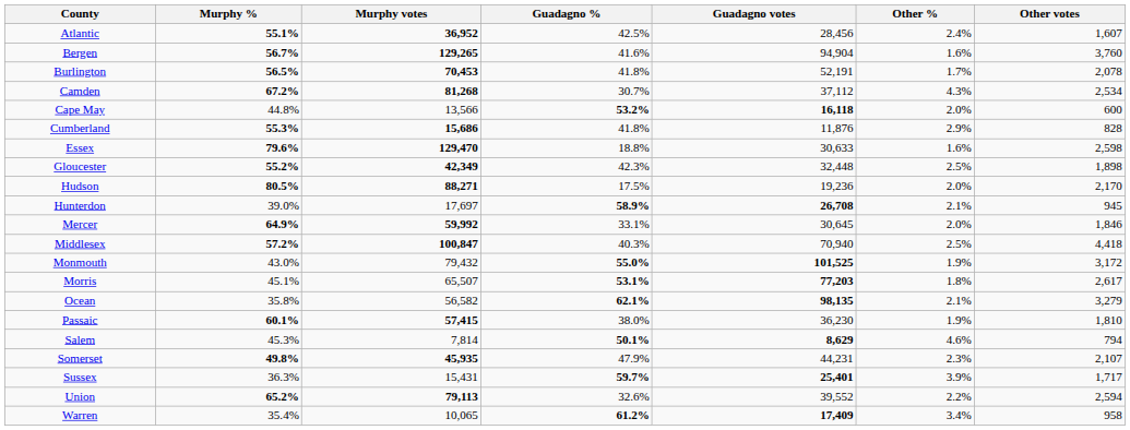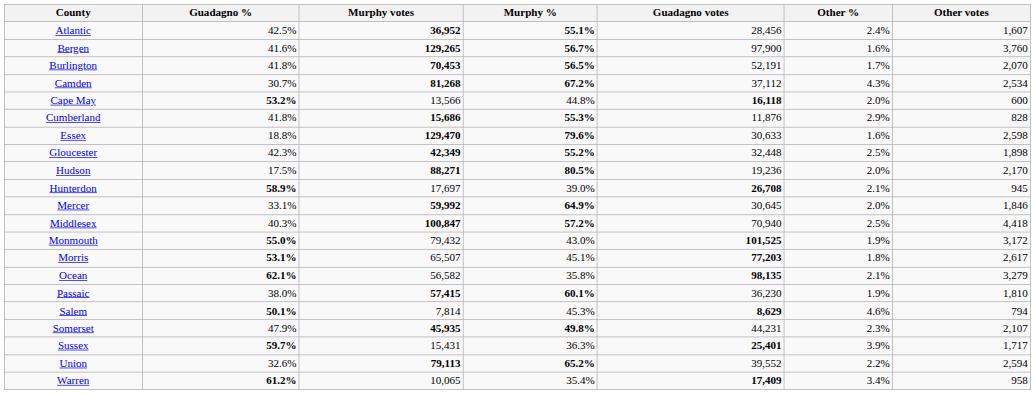 <table class="wikitable sortable" style="width:75%; text-align:right;">
 <tr>
 <th>County</th>
+<th>Guadagno %</th>
+<th>Murphy votes</th>
 <th>Murphy %</th>
-<th>Murphy votes</th>
-<th>Guadagno %</th>
 <th>Guadagno votes</th>
 <th>Other %</th>
 <th>Other votes</th>
 </tr>
 <tr>
 <td align="center" ><a href='#'>Atlantic</a></td>
+<td>42.5%</td>
+<td><strong>36,952</strong></td>
 <td><strong>55.1%</strong></td>
-<td><strong>36,952</strong></td>
-<td>42.5%</td>
 <td>28,456</td>
 <td>2.4%</td>
 <td>1,607</td>
 </tr>
 <tr>
 <td align="center" ><a href='#'>Bergen</a></td>
+<td>41.6%</td>
+<td><strong>129,265</strong></td>
 <td><strong>56.7%</strong></td>
-<td><strong>129,265</strong></td>
-<td>41.6%</td>
-<td>94,904</td>
+<td>97,900</td>
 <td>1.6%</td>
 <td>3,760</td>
 </tr>
 <tr>
 <td align="center" ><a href='#'>Burlington</a></td>
+<td>41.8%</td>
+<td><strong>70,453</strong></td>
 <td><strong>56.5%</strong></td>
-<td><strong>70,453</strong></td>
-<td>41.8%</td>
 <td>52,191</td>
 <td>1.7%</td>
-<td>2,078</td>
+<td>2,070</td>
 </tr>
 <tr>
 <td align="center" ><a href='#'>Camden</a></td>
+<td>30.7%</td>
+<td><strong>81,268</strong></td>
 <td><strong>67.2%</strong></td>
-<td><strong>81,268</strong></td>
-<td>30.7%</td>
 <td>37,112</td>
 <td>4.3%</td>
 <td>2,534</td>
 </tr>
 <tr>
 <td align="center" ><a href='#'>Cape May</a></td>
+<td><strong>53.2%</strong></td>
+<td>13,566</td>
 <td>44.8%</td>
-<td>13,566</td>
-<td><strong>53.2%</strong></td>
 <td><strong>16,118</strong></td>
 <td>2.0%</td>
 <td>600</td>
 </tr>
 <tr>
 <td align="center" ><a href='#'>Cumberland</a></td>
+<td>41.8%</td>
+<td><strong>15,686</strong></td>
 <td><strong>55.3%</strong></td>
-<td><strong>15,686</strong></td>
-<td>41.8%</td>
 <td>11,876</td>
 <td>2.9%</td>
 <td>828</td>
 </tr>
 <tr>
 <td align="center" ><a href='#'>Essex</a></td>
+<td>18.8%</td>
+<td><strong>129,470</strong></td>
 <td><strong>79.6%</strong></td>
-<td><strong>129,470</strong></td>
-<td>18.8%</td>
 <td>30,633</td>
 <td>1.6%</td>
 <td>2,598</td>
 </tr>
 <tr>
 <td align="center" ><a href='#'>Gloucester</a></td>
+<td>42.3%</td>
+<td><strong>42,349</strong></td>
 <td><strong>55.2%</strong></td>
-<td><strong>42,349</strong></td>
-<td>42.3%</td>
 <td>32,448</td>
 <td>2.5%</td>
 <td>1,898</td>
 </tr>
 <tr>
 <td align="center" ><a href='#'>Hudson</a></td>
+<td>17.5%</td>
+<td><strong>88,271</strong></td>
 <td><strong>80.5%</strong></td>
-<td><strong>88,271</strong></td>
-<td>17.5%</td>
 <td>19,236</td>
 <td>2.0%</td>
 <td>2,170</td>
 </tr>
 <tr>
 <td align="center" ><a href='#'>Hunterdon</a></td>
+<td><strong>58.9%</strong></td>
+<td>17,697</td>
 <td>39.0%</td>
-<td>17,697</td>
-<td><strong>58.9%</strong></td>
 <td><strong>26,708</strong></td>
 <td>2.1%</td>
 <td>945</td>
 </tr>
 <tr>
 <td align="center" ><a href='#'>Mercer</a></td>
+<td>33.1%</td>
+<td><strong>59,992</strong></td>
 <td><strong>64.9%</strong></td>
-<td><strong>59,992</strong></td>
-<td>33.1%</td>
 <td>30,645</td>
 <td>2.0%</td>
 <td>1,846</td>
 </tr>
 <tr>
 <td align="center" ><a href='#'>Middlesex</a></td>
+<td>40.3%</td>
+<td><strong>100,847</strong></td>
 <td><strong>57.2%</strong></td>
-<td><strong>100,847</strong></td>
-<td>40.3%</td>
 <td>70,940</td>
 <td>2.5%</td>
 <td>4,418</td>
 </tr>
 <tr>
 <td align="center" ><a href='#'>Monmouth</a></td>
+<td><strong>55.0%</strong></td>
+<td>79,432</td>
 <td>43.0%</td>
-<td>79,432</td>
-<td><strong>55.0%</strong></td>
 <td><strong>101,525</strong></td>
 <td>1.9%</td>
 <td>3,172</td>
 </tr>
 <tr>
 <td align="center" ><a href='#'>Morris</a></td>
+<td><strong>53.1%</strong></td>
+<td>65,507</td>
 <td>45.1%</td>
-<td>65,507</td>
-<td><strong>53.1%</strong></td>
 <td><strong>77,203</strong></td>
 <td>1.8%</td>
 <td>2,617</td>
 </tr>
 <tr>
 <td align="center" ><a href='#'>Ocean</a></td>
+<td><strong>62.1%</strong></td>
+<td>56,582</td>
 <td>35.8%</td>
-<td>56,582</td>
-<td><strong>62.1%</strong></td>
 <td><strong>98,135</strong></td>
 <td>2.1%</td>
 <td>3,279</td>
 </tr>
 <tr>
 <td align="center" ><a href='#'>Passaic</a></td>
+<td>38.0%</td>
+<td><strong>57,415</strong></td>
 <td><strong>60.1%</strong></td>
-<td><strong>57,415</strong></td>
-<td>38.0%</td>
 <td>36,230</td>
 <td>1.9%</td>
 <td>1,810</td>
 </tr>
 <tr>
 <td align="center" ><a href='#'>Salem</a></td>
+<td><strong>50.1%</strong></td>
+<td>7,814</td>
 <td>45.3%</td>
-<td>7,814</td>
-<td><strong>50.1%</strong></td>
 <td><strong>8,629</strong></td>
 <td>4.6%</td>
 <td>794</td>
 </tr>
 <tr>
 <td align="center" ><a href='#'>Somerset</a></td>
+<td>47.9%</td>
+<td><strong>45,935</strong></td>
 <td><strong>49.8%</strong></td>
-<td><strong>45,935</strong></td>
-<td>47.9%</td>
 <td>44,231</td>
 <td>2.3%</td>
 <td>2,107</td>
 </tr>
 <tr>
 <td align="center" ><a href='#'>Sussex</a></td>
+<td><strong>59.7%</strong></td>
+<td>15,431</td>
 <td>36.3%</td>
-<td>15,431</td>
-<td><strong>59.7%</strong></td>
 <td><strong>25,401</strong></td>
 <td>3.9%</td>
 <td>1,717</td>
 </tr>
 <tr>
 <td align="center" ><a href='#'>Union</a></td>
+<td>32.6%</td>
+<td><strong>79,113</strong></td>
 <td><strong>65.2%</strong></td>
-<td><strong>79,113</strong></td>
-<td>32.6%</td>
 <td>39,552</td>
 <td>2.2%</td>
 <td>2,594</td>
 </tr>
 <tr>
 <td align="center" ><a href='#'>Warren</a></td>
+<td><strong>61.2%</strong></td>
+<td>10,065</td>
 <td>35.4%</td>
-<td>10,065</td>
-<td><strong>61.2%</strong></td>
 <td><strong>17,409</strong></td>
 <td>3.4%</td>
 <td>958</td>
 </tr>
 </table>
